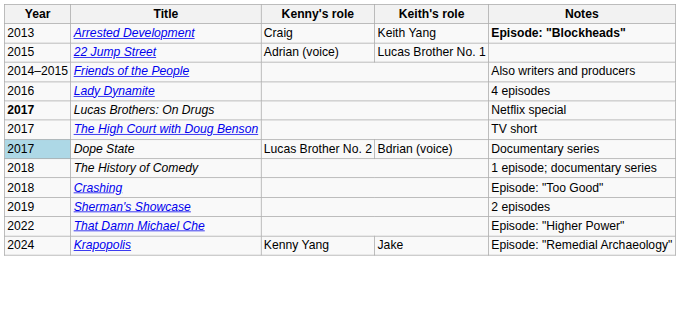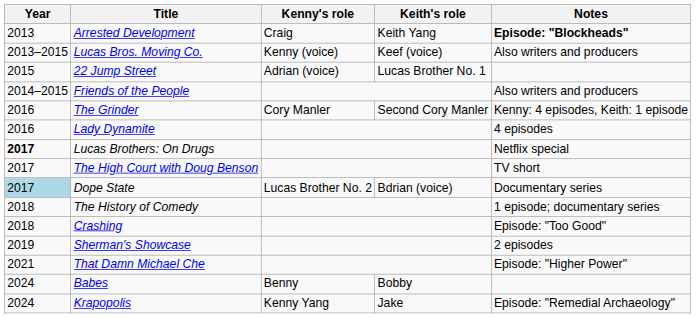 <table class="wikitable sortable">
 <tr>
 <th>Year</th>
 <th>Title</th>
 <th>Kenny's role</th>
 <th>Keith's role</th>
 <th>Notes</th>
 </tr>
 <tr>
 <td>2013</td>
 <td><em><a href='#'>Arrested Development</a></em></td>
 <td>Craig</td>
 <td>Keith Yang</td>
 <td><strong>Episode: "Blockheads"</strong></td>
 </tr>
 <tr>
+<td>2013–2015</td>
+<td><em><a href='#'>Lucas Bros. Moving Co.</a></em></td>
+<td>Kenny (voice)</td>
+<td>Keef (voice)</td>
+<td>Also writers and producers</td>
+</tr>
+<tr>
 <td>2015</td>
 <td><em><a href='#'>22 Jump Street</a></em></td>
 <td>Adrian (voice)</td>
 <td>Lucas Brother No. 1</td>
 <td></td>
 </tr>
 <tr>
 <td>2014–2015</td>
 <td><em><a href='#'>Friends of the People</a></em></td>
 <td colspan="2"></td>
 <td>Also writers and producers</td>
+</tr>
+<tr>
+<td>2016</td>
+<td><em><a href='#'>The Grinder</a></em></td>
+<td>Cory Manler</td>
+<td>Second Cory Manler</td>
+<td>Kenny: 4 episodes, Keith: 1 episode</td>
 </tr>
 <tr>
 <td>2016</td>
 <td><em><a href='#'>Lady Dynamite</a></em></td>
 <td colspan="2"></td>
 <td>4 episodes</td>
 </tr>
 <tr>
 <td><strong>2017</strong></td>
 <td><em>Lucas Brothers: On Drugs</em></td>
 <td colspan="2"></td>
 <td>Netflix special</td>
 </tr>
 <tr>
 <td>2017</td>
 <td><em><a href='#'>The High Court with Doug Benson</a></em></td>
 <td colspan="2"></td>
 <td>TV short</td>
 </tr>
 <tr>
 <td style="background: lightblue;">2017</td>
 <td><em>Dope State</em></td>
 <td>Lucas Brother No. 2</td>
 <td>Bdrian (voice)</td>
 <td>Documentary series</td>
 </tr>
 <tr>
 <td>2018</td>
 <td><em>The History of Comedy</em></td>
 <td colspan="2"></td>
 <td>1 episode; documentary series</td>
 </tr>
 <tr>
 <td>2018</td>
 <td><em><a href='#'>Crashing</a></em></td>
 <td colspan="2"></td>
 <td>Episode: "Too Good"</td>
 </tr>
 <tr>
 <td>2019</td>
 <td><em><a href='#'>Sherman's Showcase</a></em></td>
 <td colspan="2"></td>
 <td>2 episodes</td>
 </tr>
 <tr>
-<td>2022</td>
+<td>2021</td>
 <td><em><a href='#'>That Damn Michael Che</a></em></td>
 <td colspan="2"></td>
 <td>Episode: "Higher Power"</td>
+</tr>
+<tr>
+<td>2024</td>
+<td><em><a href='#'>Babes</a></em></td>
+<td>Benny</td>
+<td>Bobby</td>
+<td></td>
 </tr>
 <tr>
 <td>2024</td>
 <td><em><a href='#'>Krapopolis</a></em></td>
 <td>Kenny Yang</td>
 <td>Jake</td>
 <td>Episode: "Remedial Archaeology"</td>
 </tr>
 </table>
